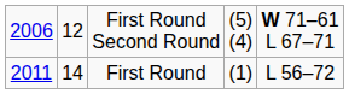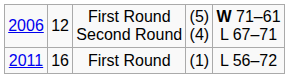 <table class="wikitable" style="text-align:center">
 <tr>
 <td><a href='#'>2006</a></td>
 <td>12</td>
 <td>First Round<br>Second Round</td>
 <td>(5) <br> (4) </td>
 <td><strong>W</strong> 71–61<br>L 67–71</td>
 </tr>
 <tr>
 <td><a href='#'>2011</a></td>
-<td>14</td>
+<td>16</td>
 <td>First Round</td>
 <td>(1) </td>
 <td>L 56–72</td>
 </tr>
 </table>
